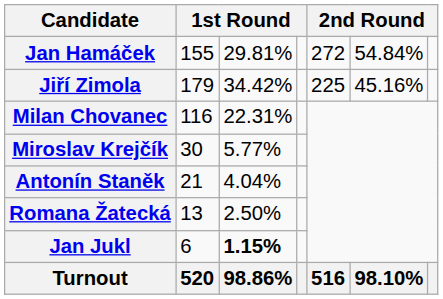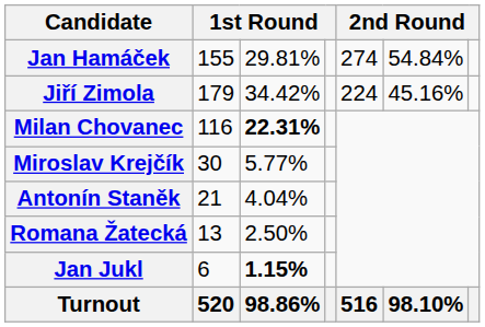 <table class="wikitable">
 <tr>
 <th>Candidate</th>
 <th colspan=3>1st Round</th>
 <th colspan=3>2nd Round</th>
 </tr>
 <tr>
 <th><a href='#'>Jan Hamáček</a></th>
 <td>155</td>
 <td>29.81%</td>
 <td></td>
-<td>272</td>
+<td>274</td>
 <td>54.84%</td>
 <td></td>
 </tr>
 <tr>
 <th><a href='#'>Jiří Zimola</a></th>
 <td>179</td>
 <td>34.42%</td>
 <td></td>
-<td>225</td>
+<td>224</td>
 <td>45.16%</td>
 <td></td>
 </tr>
 <tr>
 <th><a href='#'>Milan Chovanec</a></th>
 <td>116</td>
-<td>22.31%</td>
+<td><strong>22.31%</strong></td>
 <td></td>
 <td colspan=3 rowspan=5></td>
 </tr>
 <tr>
 <th><a href='#'>Miroslav Krejčík</a></th>
 <td>30</td>
 <td>5.77%</td>
 <td></td>
 </tr>
 <tr>
 <th><a href='#'>Antonín Staněk</a></th>
 <td>21</td>
 <td>4.04%</td>
 <td></td>
 </tr>
 <tr>
 <th><a href='#'>Romana Žatecká</a></th>
 <td>13</td>
 <td>2.50%</td>
 <td></td>
 </tr>
 <tr>
 <th><a href='#'>Jan Jukl</a></th>
 <td>6</td>
 <td><strong>1.15%</strong></td>
 <td></td>
 </tr>
 <tr>
 <th>Turnout</th>
 <th>520</th>
 <th>98.86%</th>
 <th></th>
 <th>516</th>
 <th>98.10%</th>
 <th></th>
 </tr>
 </table>
